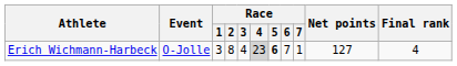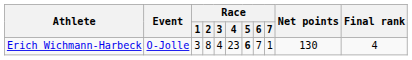 <table class="wikitable" style="font-size:90%;">
 <tr>
 <th rowspan=2>Athlete</th>
 <th rowspan=2>Event</th>
 <th colspan=7>Race</th>
 <th rowspan=2>Net points</th>
 <th rowspan=2>Final rank</th>
 </tr>
 <tr style="font-size:95%">
 <th>1</th>
 <th>2</th>
 <th>3</th>
 <th>4</th>
 <th>5</th>
 <th>6</th>
 <th>7</th>
 </tr>
 <tr align=center>
 <td align=left><a href='#'>Erich Wichmann-Harbeck</a></td>
 <td align=left><a href='#'>O-Jolle</a></td>
 <td>3</td>
 <td>8</td>
 <td>4</td>
-<td style="background: lightgrey;">23</td>
+<td>23</td>
 <td><strong>6</strong></td>
 <td>7</td>
 <td>1</td>
-<td>127</td>
+<td>130</td>
 <td>4</td>
 </tr>
 </table>
